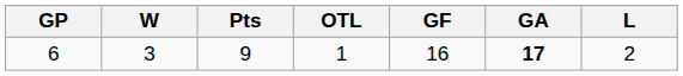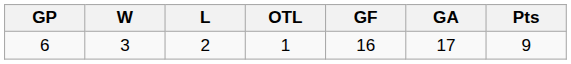 <table class="wikitable sortable">
 <tr>
 <th bgcolor="#DDDDFF" width="7.5%" title="Games played" class="unsortable">GP</th>
 <th bgcolor="#DDDDFF" width="7.5%" title="Wins">W</th>
-<th bgcolor="#DDDDFF" width="7.5%" title="Points">Pts</th>
+<th bgcolor="#DDDDFF" width="7.5%" title="Losses">L</th>
 <th bgcolor="#DDDDFF" width="7.5%" title="Ties">OTL</th>
 <th bgcolor="#DDDDFF" width="7.5%" title="Goals for">GF</th>
 <th bgcolor="#DDDDFF" width="7.5%" title="Goals against">GA</th>
-<th bgcolor="#DDDDFF" width="7.5%" title="Losses">L</th>
+<th bgcolor="#DDDDFF" width="7.5%" title="Points">Pts</th>
 </tr>
 <tr align=center>
 <td>6</td>
 <td>3</td>
-<td>9</td>
+<td>2</td>
 <td>1</td>
 <td>16</td>
-<td><strong>17</strong></td>
-<td>2</td>
+<td>17</td>
+<td>9</td>
 </tr>
 </table>
